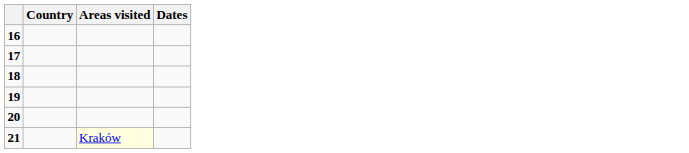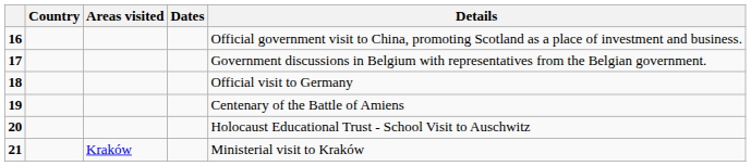 <table class="wikitable sortable">
 <tr>
 <th></th>
 <th>Country</th>
 <th>Areas visited</th>
 <th>Dates</th>
+<th class="unsortable">Details</th>
 </tr>
 <tr>
 <td rowspan=1><strong>16</strong></td>
 <td></td>
 <td></td>
 <td></td>
+<td>Official government visit to China, promoting Scotland as a place of investment and business.</td>
 </tr>
 <tr>
 <td rowspan=1><strong>17</strong></td>
 <td></td>
 <td></td>
 <td></td>
+<td>Government discussions in Belgium with representatives from the Belgian government.</td>
 </tr>
 <tr>
 <td rowspan=1><strong>18</strong></td>
 <td></td>
 <td></td>
 <td></td>
+<td>Official visit to Germany</td>
 </tr>
 <tr>
 <td rowspan=1><strong>19</strong></td>
 <td></td>
 <td></td>
 <td></td>
+<td>Centenary of the Battle of Amiens</td>
 </tr>
 <tr>
 <td rowspan=1><strong>20</strong></td>
 <td></td>
 <td></td>
 <td></td>
+<td>Holocaust Educational Trust - School Visit to Auschwitz</td>
 </tr>
 <tr>
 <td rowspan=1><strong>21</strong></td>
 <td></td>
-<td style="background: lightyellow;"><a href='#'>Kraków</a></td>
+<td><a href='#'>Kraków</a></td>
 <td></td>
+<td>Ministerial visit to Kraków</td>
 </tr>
 </table>
